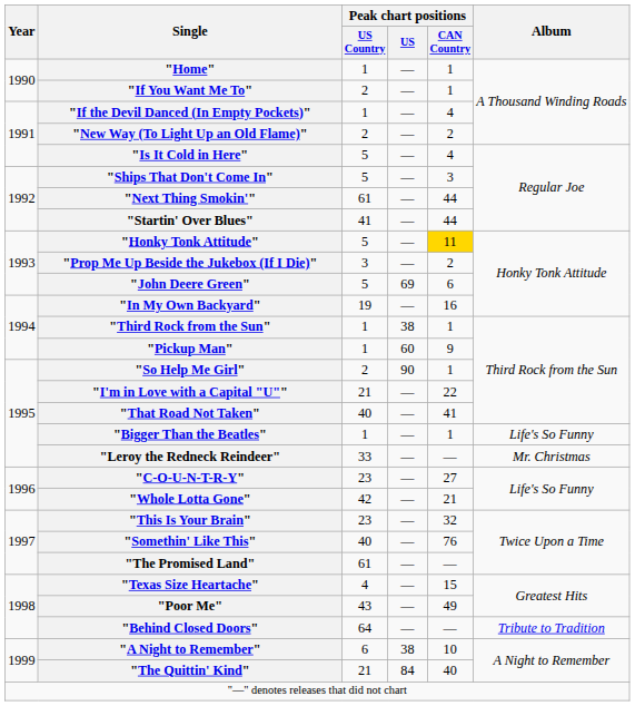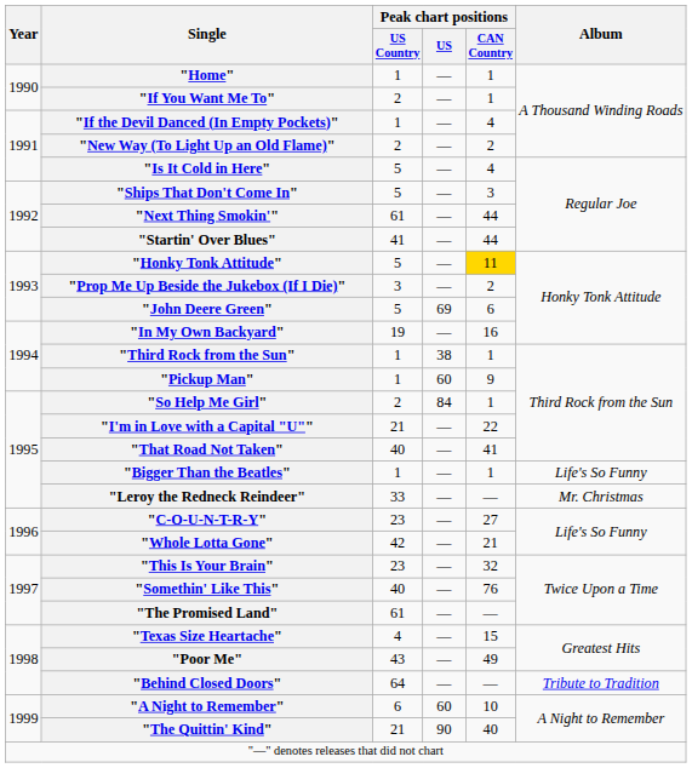 <table class="wikitable plainrowheaders" style="text-align:center;">
 <tr>
 <th rowspan="2">Year</th>
 <th rowspan="2" style="width:22em;">Single</th>
 <th colspan="3">Peak chart positions</th>
 <th rowspan="2">Album</th>
 </tr>
 <tr style="font-size:smaller;">
 <th width="40"><a href='#'>US Country</a><br></th>
 <th width="40"><a href='#'>US</a><br></th>
 <th width="40"><a href='#'>CAN Country</a><br></th>
 </tr>
 <tr>
 <td rowspan="2">1990</td>
 <th scope="row">"<a href='#'>Home</a>"</th>
 <td>1</td>
 <td>—</td>
 <td>1</td>
 <td rowspan="4"><em>A Thousand Winding Roads</em></td>
 </tr>
 <tr>
 <th scope="row">"<a href='#'>If You Want Me To</a>"</th>
 <td>2</td>
 <td>—</td>
 <td>1</td>
 </tr>
 <tr>
 <td rowspan="3">1991</td>
 <th scope="row">"<a href='#'>If the Devil Danced (In Empty Pockets)</a>"</th>
 <td>1</td>
 <td>—</td>
 <td>4</td>
 </tr>
 <tr>
 <th scope="row">"<a href='#'>New Way (To Light Up an Old Flame)</a>"</th>
 <td>2</td>
 <td>—</td>
 <td>2</td>
 </tr>
 <tr>
 <th scope="row">"<a href='#'>Is It Cold in Here</a>"</th>
 <td>5</td>
 <td>—</td>
 <td>4</td>
 <td rowspan="4"><em>Regular Joe</em></td>
 </tr>
 <tr>
 <td rowspan="3">1992</td>
 <th scope="row">"<a href='#'>Ships That Don't Come In</a>"</th>
 <td>5</td>
 <td>—</td>
 <td>3</td>
 </tr>
 <tr>
 <th scope="row">"<a href='#'>Next Thing Smokin'</a>"</th>
 <td>61</td>
 <td>—</td>
 <td>44</td>
 </tr>
 <tr>
 <th scope="row">"Startin' Over Blues"</th>
 <td>41</td>
 <td>—</td>
 <td>44</td>
 </tr>
 <tr>
 <td rowspan="3">1993</td>
 <th scope="row">"<a href='#'>Honky Tonk Attitude</a>"</th>
 <td>5</td>
 <td>—</td>
 <td style="background: gold;">11</td>
 <td rowspan="4"><em>Honky Tonk Attitude</em></td>
 </tr>
 <tr>
 <th scope="row">"<a href='#'>Prop Me Up Beside the Jukebox (If I Die)</a>"</th>
 <td>3</td>
 <td>—</td>
 <td>2</td>
 </tr>
 <tr>
 <th scope="row">"<a href='#'>John Deere Green</a>"</th>
 <td>5</td>
 <td>69</td>
 <td>6</td>
 </tr>
 <tr>
 <td rowspan="3">1994</td>
 <th scope="row">"<a href='#'>In My Own Backyard</a>"</th>
 <td>19</td>
 <td>—</td>
 <td>16</td>
 </tr>
 <tr>
 <th scope="row">"<a href='#'>Third Rock from the Sun</a>"</th>
 <td>1</td>
 <td>38</td>
 <td>1</td>
 <td rowspan="5"><em>Third Rock from the Sun</em></td>
 </tr>
 <tr>
 <th scope="row">"<a href='#'>Pickup Man</a>"</th>
 <td>1</td>
 <td>60</td>
 <td>9</td>
 </tr>
 <tr>
 <td rowspan="5">1995</td>
 <th scope="row">"<a href='#'>So Help Me Girl</a>"</th>
 <td>2</td>
-<td>90</td>
+<td>84</td>
 <td>1</td>
 </tr>
 <tr>
 <th scope="row">"<a href='#'>I'm in Love with a Capital "U"</a>"</th>
 <td>21</td>
 <td>—</td>
 <td>22</td>
 </tr>
 <tr>
 <th scope="row">"<a href='#'>That Road Not Taken</a>"</th>
 <td>40</td>
 <td>—</td>
 <td>41</td>
 </tr>
 <tr>
 <th scope="row">"<a href='#'>Bigger Than the Beatles</a>"</th>
 <td>1</td>
 <td>—</td>
 <td>1</td>
 <td><em>Life's So Funny</em></td>
 </tr>
 <tr>
 <th scope="row">"Leroy the Redneck Reindeer"</th>
 <td>33</td>
 <td>—</td>
 <td>—</td>
 <td><em>Mr. Christmas</em></td>
 </tr>
 <tr>
 <td rowspan="2">1996</td>
 <th scope="row">"<a href='#'>C-O-U-N-T-R-Y</a>"</th>
 <td>23</td>
 <td>—</td>
 <td>27</td>
 <td rowspan="2"><em>Life's So Funny</em></td>
 </tr>
 <tr>
 <th scope="row">"<a href='#'>Whole Lotta Gone</a>"</th>
 <td>42</td>
 <td>—</td>
 <td>21</td>
 </tr>
 <tr>
 <td rowspan="3">1997</td>
 <th scope="row">"<a href='#'>This Is Your Brain</a>"</th>
 <td>23</td>
 <td>—</td>
 <td>32</td>
 <td rowspan="3"><em>Twice Upon a Time</em></td>
 </tr>
 <tr>
 <th scope="row">"<a href='#'>Somethin' Like This</a>"</th>
 <td>40</td>
 <td>—</td>
 <td>76</td>
 </tr>
 <tr>
 <th scope="row">"The Promised Land"</th>
 <td>61</td>
 <td>—</td>
 <td>—</td>
 </tr>
 <tr>
 <td rowspan="3">1998</td>
 <th scope="row">"<a href='#'>Texas Size Heartache</a>"</th>
 <td>4</td>
 <td>—</td>
 <td>15</td>
 <td rowspan="2"><em>Greatest Hits</em></td>
 </tr>
 <tr>
 <th scope="row">"Poor Me"</th>
 <td>43</td>
 <td>—</td>
 <td>49</td>
 </tr>
 <tr>
 <th scope="row">"<a href='#'>Behind Closed Doors</a>"</th>
 <td>64</td>
 <td>—</td>
 <td>—</td>
 <td><em><a href='#'>Tribute to Tradition</a></em></td>
 </tr>
 <tr>
 <td rowspan="2">1999</td>
 <th scope="row">"<a href='#'>A Night to Remember</a>"</th>
 <td>6</td>
-<td>38</td>
+<td>60</td>
 <td>10</td>
 <td rowspan="2"><em>A Night to Remember</em></td>
 </tr>
 <tr>
 <th scope="row">"<a href='#'>The Quittin' Kind</a>"</th>
 <td>21</td>
-<td>84</td>
+<td>90</td>
 <td>40</td>
 </tr>
 <tr>
 <td colspan="6" style="font-size:85%">"—" denotes releases that did not chart</td>
 </tr>
 </table>
